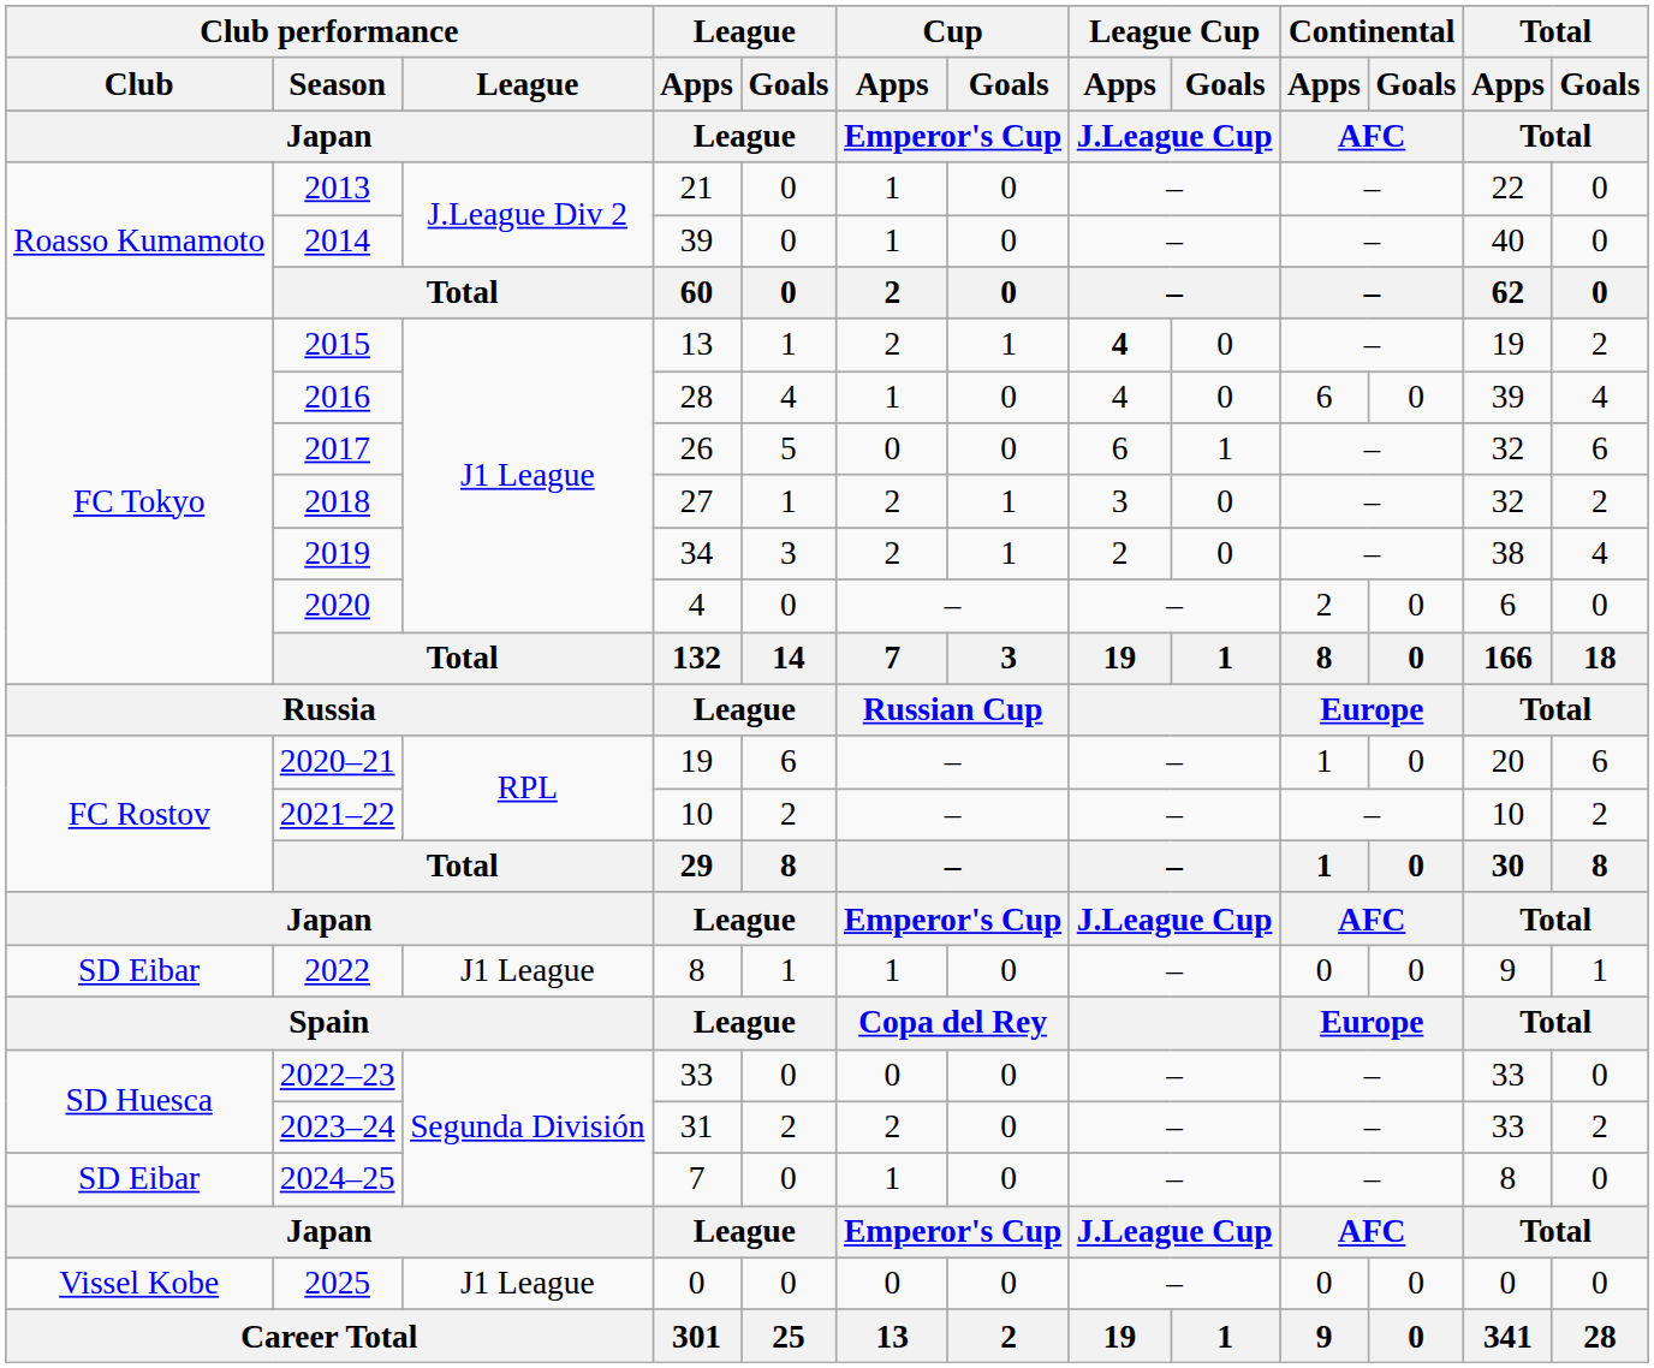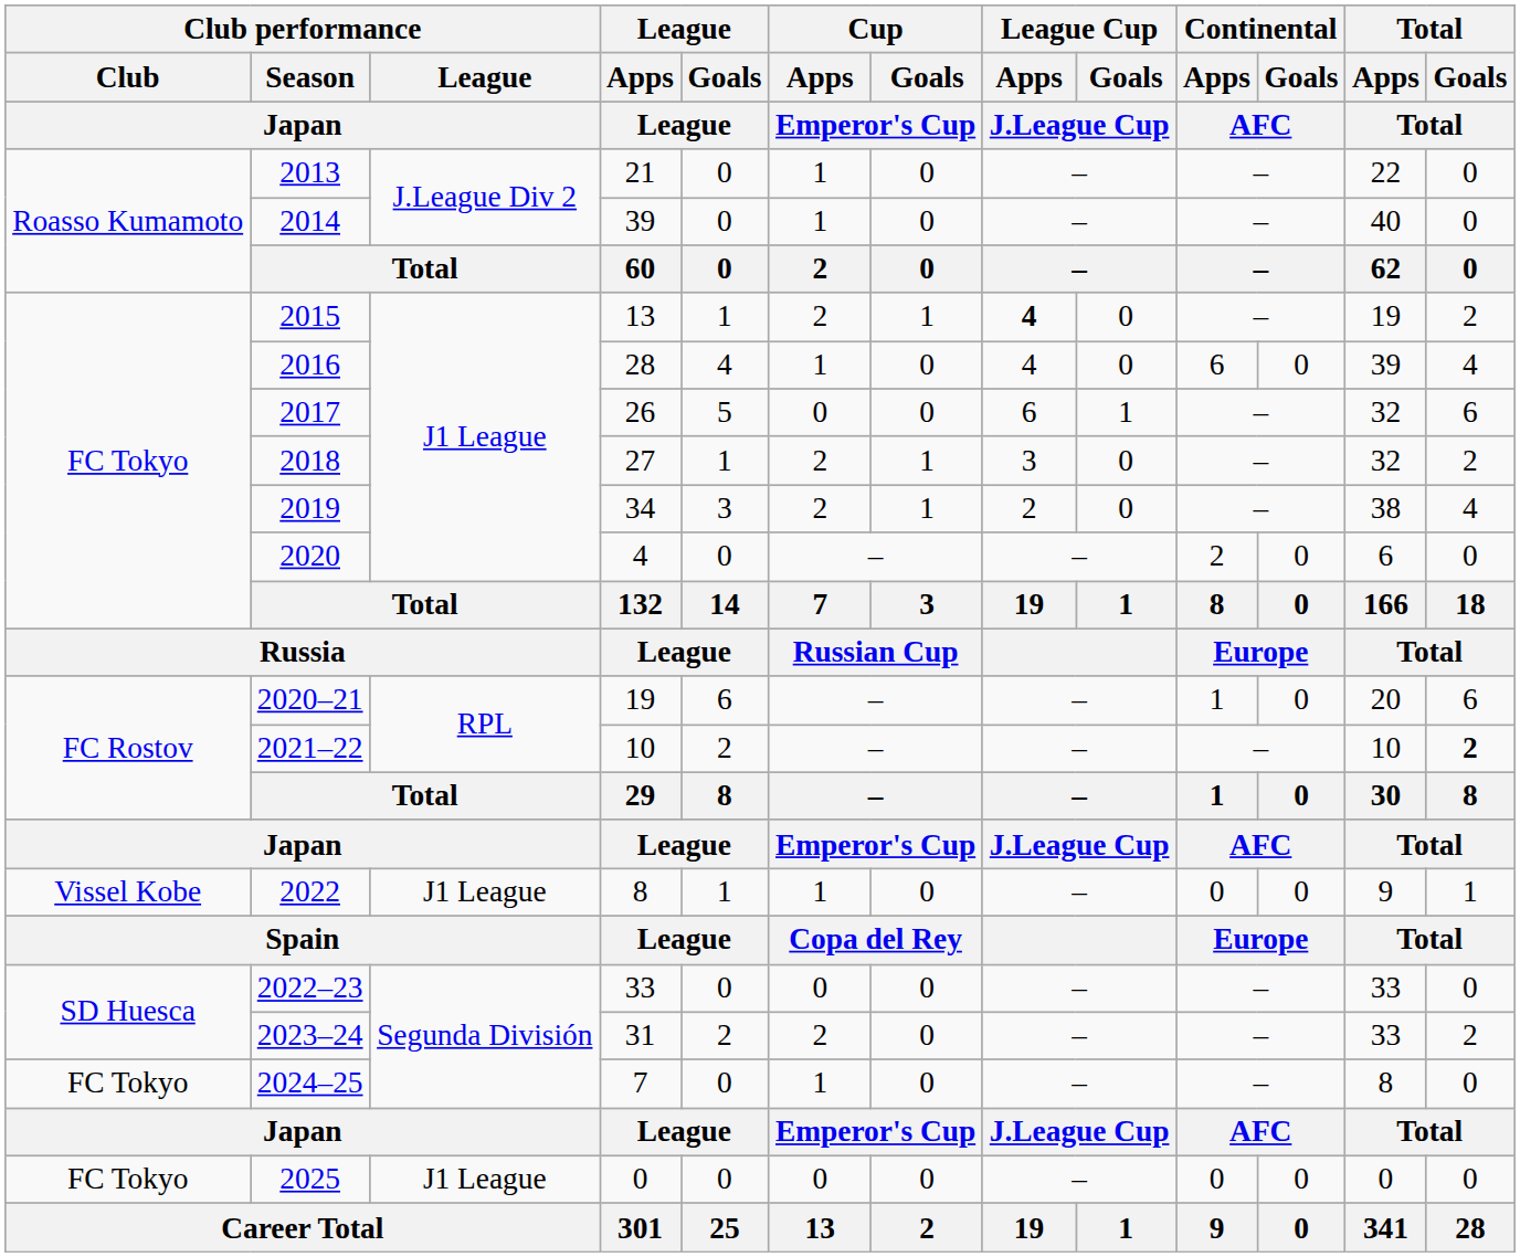 <table class="wikitable" style="text-align:center;">
 <tr>
 <th colspan=3>Club performance</th>
 <th colspan=2>League</th>
 <th colspan=2>Cup</th>
 <th colspan=2>League Cup</th>
 <th colspan=2>Continental</th>
 <th colspan=2>Total</th>
 </tr>
 <tr>
 <th>Club</th>
 <th>Season</th>
 <th>League</th>
 <th>Apps</th>
 <th>Goals</th>
 <th>Apps</th>
 <th>Goals</th>
 <th>Apps</th>
 <th>Goals</th>
 <th>Apps</th>
 <th>Goals</th>
 <th>Apps</th>
 <th>Goals</th>
 </tr>
 <tr>
 <th colspan=3>Japan</th>
 <th colspan=2>League</th>
 <th colspan=2><a href='#'>Emperor's Cup</a></th>
 <th colspan=2><a href='#'>J.League Cup</a></th>
 <th colspan=2><a href='#'>AFC</a></th>
 <th colspan=2>Total</th>
 </tr>
 <tr>
 <td rowspan=3><a href='#'>Roasso Kumamoto</a></td>
 <td><a href='#'>2013</a></td>
 <td rowspan=2><a href='#'>J.League Div 2</a></td>
 <td>21</td>
 <td>0</td>
 <td>1</td>
 <td>0</td>
 <td colspan="2">–</td>
 <td colspan="2">–</td>
 <td>22</td>
 <td>0</td>
 </tr>
 <tr>
 <td><a href='#'>2014</a></td>
 <td>39</td>
 <td>0</td>
 <td>1</td>
 <td>0</td>
 <td colspan="2">–</td>
 <td colspan="2">–</td>
 <td>40</td>
 <td>0</td>
 </tr>
 <tr>
 <th colspan="2">Total</th>
 <th>60</th>
 <th>0</th>
 <th>2</th>
 <th>0</th>
 <th colspan="2">–</th>
 <th colspan="2">–</th>
 <th>62</th>
 <th>0</th>
 </tr>
 <tr>
 <td rowspan="7"><a href='#'>FC Tokyo</a></td>
 <td><a href='#'>2015</a></td>
 <td rowspan="6"><a href='#'>J1 League</a></td>
 <td>13</td>
 <td>1</td>
 <td>2</td>
 <td>1</td>
 <td><strong>4</strong></td>
 <td>0</td>
 <td colspan="2">–</td>
 <td>19</td>
 <td>2</td>
 </tr>
 <tr>
 <td><a href='#'>2016</a></td>
 <td>28</td>
 <td>4</td>
 <td>1</td>
 <td>0</td>
 <td>4</td>
 <td>0</td>
 <td>6</td>
 <td>0</td>
 <td>39</td>
 <td>4</td>
 </tr>
 <tr>
 <td><a href='#'>2017</a></td>
 <td>26</td>
 <td>5</td>
 <td>0</td>
 <td>0</td>
 <td>6</td>
 <td>1</td>
 <td colspan="2">–</td>
 <td>32</td>
 <td>6</td>
 </tr>
 <tr>
 <td><a href='#'>2018</a></td>
 <td>27</td>
 <td>1</td>
 <td>2</td>
 <td>1</td>
 <td>3</td>
 <td>0</td>
 <td colspan="2">–</td>
 <td>32</td>
 <td>2</td>
 </tr>
 <tr>
 <td><a href='#'>2019</a></td>
 <td>34</td>
 <td>3</td>
 <td>2</td>
 <td>1</td>
 <td>2</td>
 <td>0</td>
 <td colspan="2">–</td>
 <td>38</td>
 <td>4</td>
 </tr>
 <tr>
 <td><a href='#'>2020</a></td>
 <td>4</td>
 <td>0</td>
 <td colspan="2">–</td>
 <td colspan="2">–</td>
 <td>2</td>
 <td>0</td>
 <td>6</td>
 <td>0</td>
 </tr>
 <tr>
 <th colspan="2">Total</th>
 <th>132</th>
 <th>14</th>
 <th>7</th>
 <th>3</th>
 <th>19</th>
 <th>1</th>
 <th>8</th>
 <th>0</th>
 <th>166</th>
 <th>18</th>
 </tr>
 <tr>
 <th colspan=3>Russia</th>
 <th colspan=2>League</th>
 <th colspan=2><a href='#'>Russian Cup</a></th>
 <th colspan=2></th>
 <th colspan=2><a href='#'>Europe</a></th>
 <th colspan=2>Total</th>
 </tr>
 <tr>
 <td rowspan="3"><a href='#'>FC Rostov</a></td>
 <td><a href='#'>2020–21</a></td>
 <td rowspan="2"><a href='#'>RPL</a></td>
 <td>19</td>
 <td>6</td>
 <td colspan="2">–</td>
 <td colspan="2">–</td>
 <td>1</td>
 <td>0</td>
 <td>20</td>
 <td>6</td>
 </tr>
 <tr>
 <td><a href='#'>2021–22</a></td>
 <td>10</td>
 <td>2</td>
 <td colspan="2">–</td>
 <td colspan="2">–</td>
 <td colspan="2">–</td>
 <td>10</td>
-<td>2</td>
+<td><strong>2</strong></td>
 </tr>
 <tr>
 <th colspan="2">Total</th>
 <th>29</th>
 <th>8</th>
 <th colspan="2">–</th>
 <th colspan="2">–</th>
 <th>1</th>
 <th>0</th>
 <th>30</th>
 <th>8</th>
 </tr>
 <tr>
 <th colspan=3>Japan</th>
 <th colspan=2>League</th>
 <th colspan=2><a href='#'>Emperor's Cup</a></th>
 <th colspan=2><a href='#'>J.League Cup</a></th>
 <th colspan=2><a href='#'>AFC</a></th>
 <th colspan=2>Total</th>
 </tr>
 <tr>
-<td><a href='#'>SD Eibar</a></td>
+<td><a href='#'>Vissel Kobe</a></td>
 <td><a href='#'>2022</a></td>
 <td>J1 League</td>
 <td>8</td>
 <td>1</td>
 <td>1</td>
 <td>0</td>
 <td colspan="2">–</td>
 <td>0</td>
 <td>0</td>
 <td>9</td>
 <td>1</td>
 </tr>
 <tr>
 <th colspan=3>Spain</th>
 <th colspan=2>League</th>
 <th colspan=2><a href='#'>Copa del Rey</a></th>
 <th colspan=2></th>
 <th colspan=2><a href='#'>Europe</a></th>
 <th colspan=2>Total</th>
 </tr>
 <tr>
 <td rowspan="2"><a href='#'>SD Huesca</a></td>
 <td><a href='#'>2022–23</a></td>
 <td rowspan="3"><a href='#'>Segunda División</a></td>
 <td>33</td>
 <td>0</td>
 <td>0</td>
 <td>0</td>
 <td colspan="2">–</td>
 <td colspan="2">–</td>
 <td>33</td>
 <td>0</td>
 </tr>
 <tr>
 <td><a href='#'>2023–24</a></td>
 <td>31</td>
 <td>2</td>
 <td>2</td>
 <td>0</td>
 <td colspan="2">–</td>
 <td colspan="2">–</td>
 <td>33</td>
 <td>2</td>
 </tr>
 <tr>
-<td><a href='#'>SD Eibar</a></td>
+<td>FC Tokyo</td>
 <td><a href='#'>2024–25</a></td>
 <td>7</td>
 <td>0</td>
 <td>1</td>
 <td>0</td>
 <td colspan="2">–</td>
 <td colspan="2">–</td>
 <td>8</td>
 <td>0</td>
 </tr>
 <tr>
 <th colspan=3>Japan</th>
 <th colspan=2>League</th>
 <th colspan=2><a href='#'>Emperor's Cup</a></th>
 <th colspan=2><a href='#'>J.League Cup</a></th>
 <th colspan=2><a href='#'>AFC</a></th>
 <th colspan=2>Total</th>
 </tr>
 <tr>
-<td><a href='#'>Vissel Kobe</a></td>
+<td>FC Tokyo</td>
 <td><a href='#'>2025</a></td>
 <td>J1 League</td>
 <td>0</td>
 <td>0</td>
 <td>0</td>
 <td>0</td>
 <td colspan="2">–</td>
 <td>0</td>
 <td>0</td>
 <td>0</td>
 <td>0</td>
 </tr>
 <tr>
 <th colspan=3>Career Total</th>
 <th>301</th>
 <th>25</th>
 <th>13</th>
 <th>2</th>
 <th>19</th>
 <th>1</th>
 <th>9</th>
 <th>0</th>
 <th>341</th>
 <th>28</th>
 </tr>
 </table>
